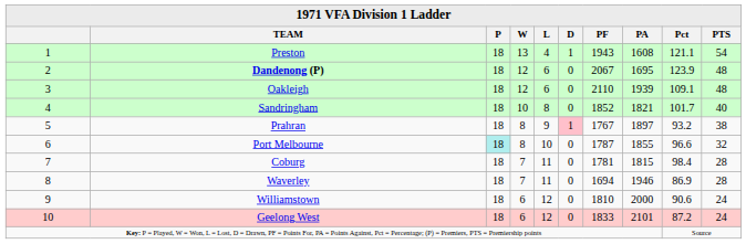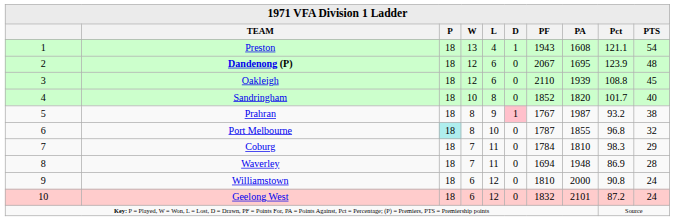 <table class="wikitable" style="margin:1em auto; text-align: center; font-size: 90%; width: 60%">
 <tr>
 <th colspan=11 style="background: #EBEBEB; font-size: 115%;"><strong>1971 VFA Division 1 Ladder</strong></th>
 </tr>
 <tr style="text-align: center; font-size: 90%;">
 <th></th>
 <th>TEAM</th>
 <th width="25">P</th>
 <th width="25">W</th>
 <th width="25">L</th>
 <th width="25">D</th>
 <th width="45">PF</th>
 <th width="45">PA</th>
 <th width="45">Pct</th>
 <th width="45">PTS</th>
 </tr>
 <tr style="background: #CCFFCC;">
 <td>1</td>
 <td><a href='#'>Preston</a></td>
 <td>18</td>
 <td>13</td>
 <td>4</td>
 <td>1</td>
 <td>1943</td>
 <td>1608</td>
 <td>121.1</td>
 <td>54</td>
 </tr>
 <tr style="background: #CCFFCC;">
 <td>2</td>
 <td><strong><a href='#'>Dandenong</a> (P)</strong></td>
 <td>18</td>
 <td>12</td>
 <td>6</td>
 <td>0</td>
 <td>2067</td>
 <td>1695</td>
 <td>123.9</td>
 <td>48</td>
 </tr>
 <tr style="background: #CCFFCC;">
 <td>3</td>
 <td><a href='#'>Oakleigh</a></td>
 <td>18</td>
 <td>12</td>
 <td>6</td>
 <td>0</td>
 <td>2110</td>
 <td>1939</td>
-<td>109.1</td>
-<td>48</td>
+<td>108.8</td>
+<td>45</td>
 </tr>
 <tr style="background: #CCFFCC;">
 <td>4</td>
 <td><a href='#'>Sandringham</a></td>
 <td>18</td>
 <td>10</td>
 <td>8</td>
 <td>0</td>
 <td>1852</td>
-<td>1821</td>
+<td>1820</td>
 <td>101.7</td>
 <td>40</td>
 </tr>
 <tr>
 <td>5</td>
 <td><a href='#'>Prahran</a></td>
 <td>18</td>
 <td>8</td>
 <td>9</td>
 <td style="background: pink;">1</td>
 <td>1767</td>
-<td>1897</td>
+<td>1987</td>
 <td>93.2</td>
 <td>38</td>
 </tr>
 <tr>
 <td>6</td>
 <td><a href='#'>Port Melbourne</a></td>
 <td style="background: paleturquoise;">18</td>
 <td>8</td>
 <td>10</td>
 <td>0</td>
 <td>1787</td>
 <td>1855</td>
-<td>96.6</td>
+<td>96.8</td>
 <td>32</td>
 </tr>
 <tr>
 <td>7</td>
 <td><a href='#'>Coburg</a></td>
 <td>18</td>
 <td>7</td>
 <td>11</td>
 <td>0</td>
-<td>1781</td>
-<td>1815</td>
-<td>98.4</td>
-<td>28</td>
+<td>1784</td>
+<td>1810</td>
+<td>98.3</td>
+<td>29</td>
 </tr>
 <tr>
 <td>8</td>
 <td><a href='#'>Waverley</a></td>
 <td>18</td>
 <td>7</td>
 <td>11</td>
 <td>0</td>
 <td>1694</td>
-<td>1946</td>
+<td>1948</td>
 <td>86.9</td>
 <td>28</td>
 </tr>
 <tr>
 <td>9</td>
 <td><a href='#'>Williamstown</a></td>
 <td>18</td>
 <td>6</td>
 <td>12</td>
 <td>0</td>
 <td>1810</td>
 <td>2000</td>
-<td>90.6</td>
+<td>90.8</td>
 <td>24</td>
 </tr>
 <tr style="background: #FFCCCC;">
 <td>10</td>
 <td><a href='#'>Geelong West</a></td>
 <td>18</td>
 <td>6</td>
 <td>12</td>
 <td>0</td>
-<td>1833</td>
+<td>1832</td>
 <td>2101</td>
 <td>87.2</td>
 <td>24</td>
 </tr>
 <tr style="font-size: xx-small;">
 <td colspan="8"><strong>Key:</strong> P = Played, W = Won, L = Lost, D = Drawn, PF = Points For, PA = Points Against, Pct = Percentage; (P) = Premiers, PTS = Premiership points</td>
 <td colspan="2">Source</td>
 </tr>
 </table>
